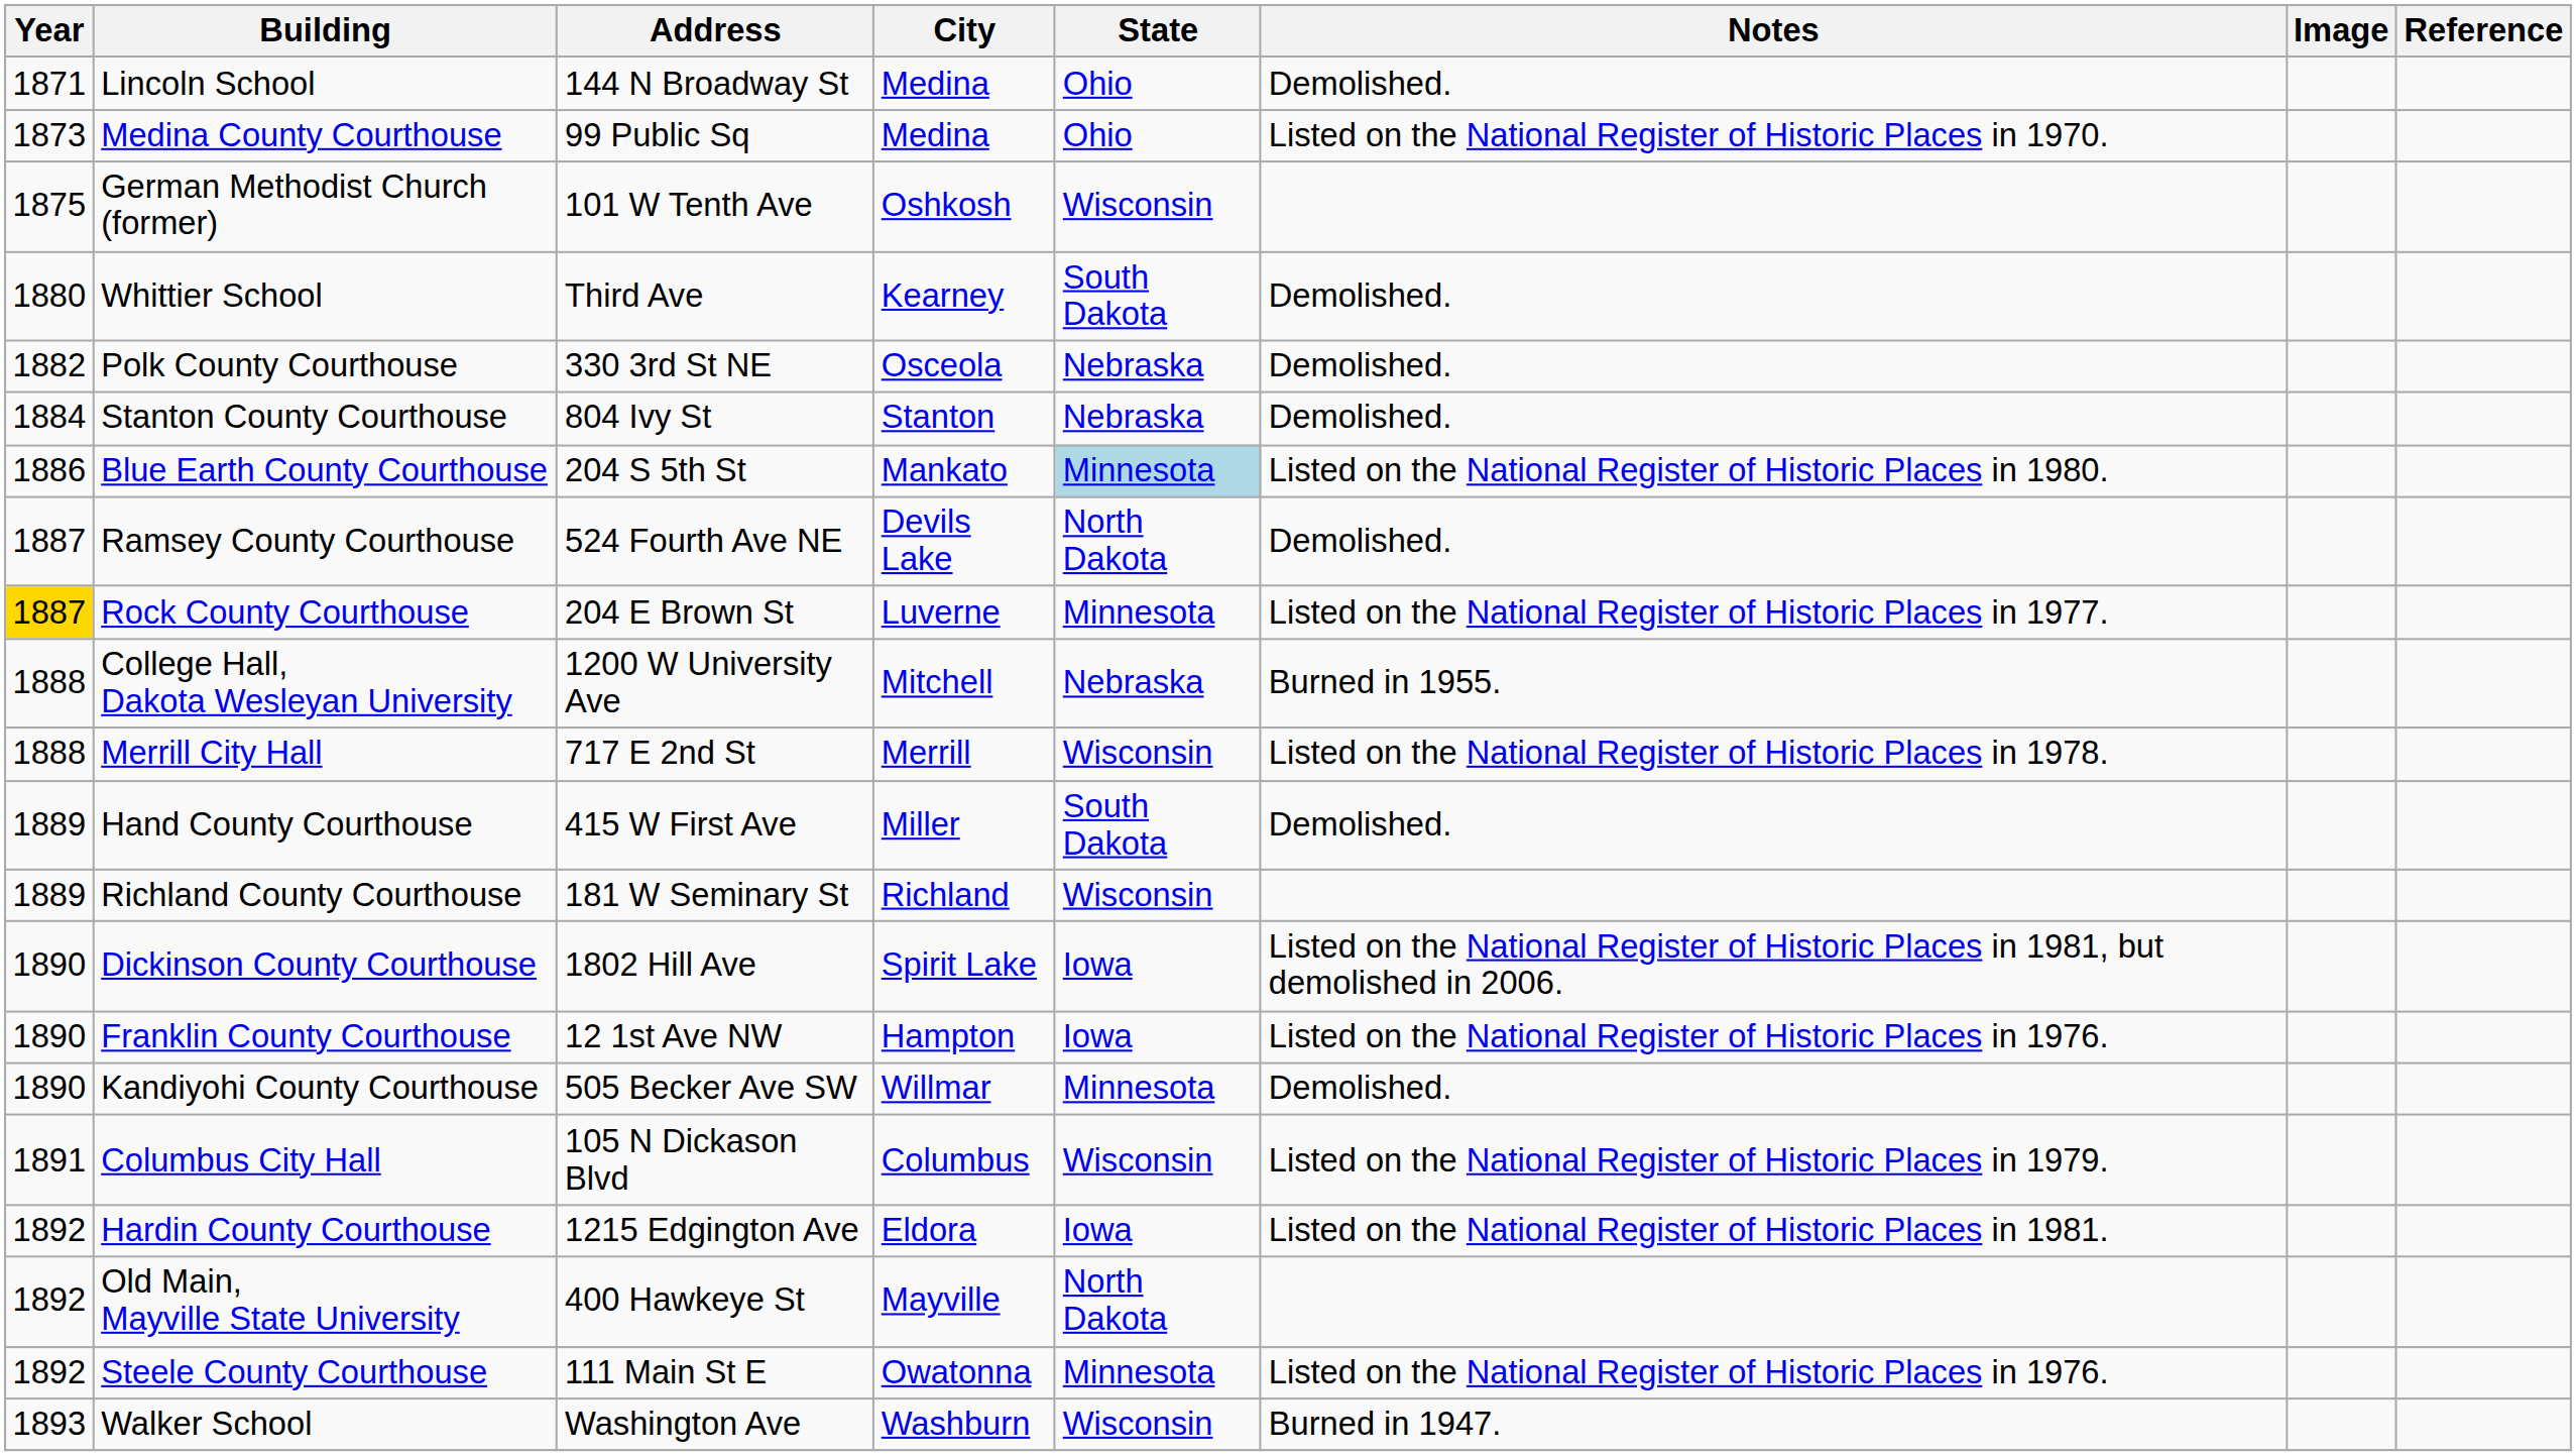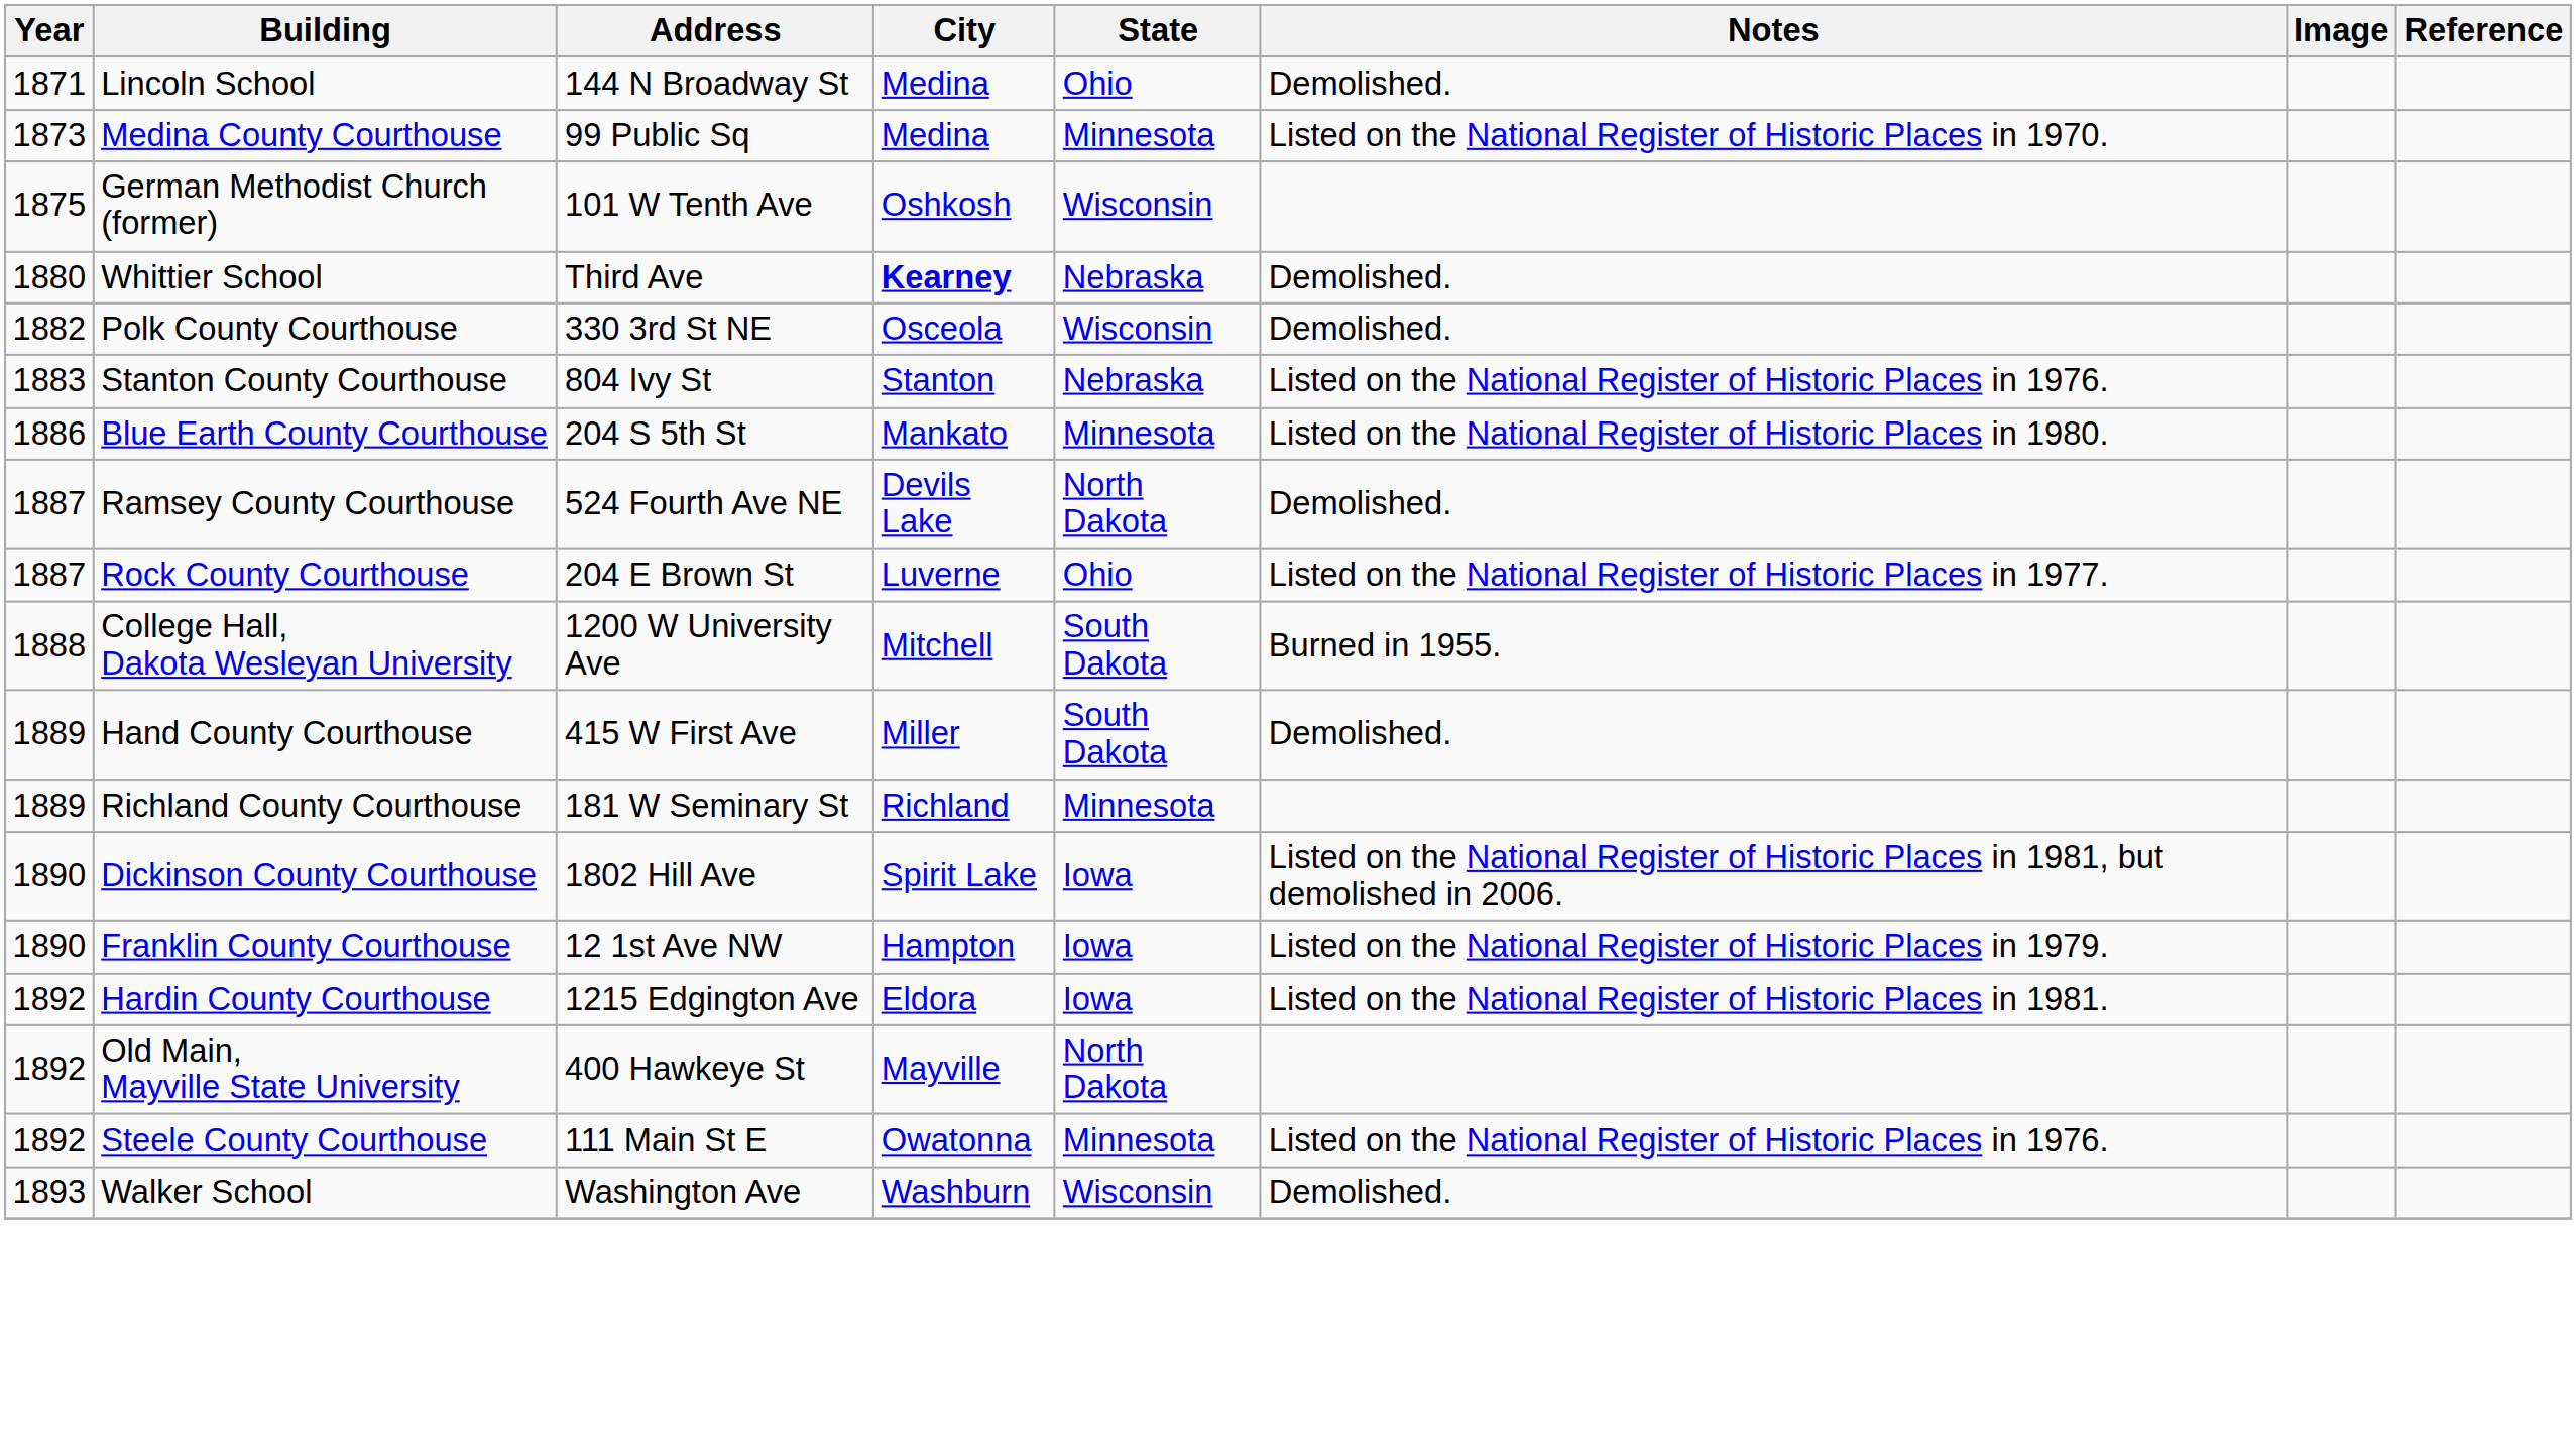 <table class="wikitable sortable">
 <tr>
 <th>Year</th>
 <th>Building</th>
 <th>Address</th>
 <th>City</th>
 <th>State</th>
 <th>Notes</th>
 <th>Image</th>
 <th>Reference</th>
 </tr>
 <tr>
 <td>1871</td>
 <td>Lincoln School</td>
 <td>144 N Broadway St</td>
 <td><a href='#'>Medina</a></td>
 <td><a href='#'>Ohio</a></td>
 <td>Demolished.</td>
 <td></td>
 <td></td>
 </tr>
 <tr>
 <td>1873</td>
 <td><a href='#'>Medina County Courthouse</a></td>
 <td>99 Public Sq</td>
 <td><a href='#'>Medina</a></td>
-<td><a href='#'>Ohio</a></td>
+<td><a href='#'>Minnesota</a></td>
 <td>Listed on the <a href='#'>National Register of Historic Places</a> in 1970.</td>
 <td></td>
 <td></td>
 </tr>
 <tr>
 <td>1875</td>
 <td>German Methodist Church (former)</td>
 <td>101 W Tenth Ave</td>
 <td><a href='#'>Oshkosh</a></td>
 <td><a href='#'>Wisconsin</a></td>
 <td></td>
 <td></td>
 <td></td>
 </tr>
 <tr>
 <td>1880</td>
 <td>Whittier School</td>
 <td>Third Ave</td>
-<td><a href='#'>Kearney</a></td>
-<td><a href='#'>South Dakota</a></td>
+<td><strong><a href='#'>Kearney</a></strong></td>
+<td><a href='#'>Nebraska</a></td>
 <td>Demolished.</td>
 <td></td>
 <td></td>
 </tr>
 <tr>
 <td>1882</td>
 <td>Polk County Courthouse</td>
 <td>330 3rd St NE</td>
 <td><a href='#'>Osceola</a></td>
-<td><a href='#'>Nebraska</a></td>
+<td><a href='#'>Wisconsin</a></td>
 <td>Demolished.</td>
 <td></td>
 <td></td>
 </tr>
 <tr>
-<td>1884</td>
+<td>1883</td>
 <td>Stanton County Courthouse</td>
 <td>804 Ivy St</td>
 <td><a href='#'>Stanton</a></td>
 <td><a href='#'>Nebraska</a></td>
-<td>Demolished.</td>
+<td>Listed on the <a href='#'>National Register of Historic Places</a> in 1976.</td>
 <td></td>
 <td></td>
 </tr>
 <tr>
 <td>1886</td>
 <td><a href='#'>Blue Earth County Courthouse</a></td>
 <td>204 S 5th St</td>
 <td><a href='#'>Mankato</a></td>
-<td style="background: lightblue;"><a href='#'>Minnesota</a></td>
+<td><a href='#'>Minnesota</a></td>
 <td>Listed on the <a href='#'>National Register of Historic Places</a> in 1980.</td>
 <td></td>
 <td></td>
 </tr>
 <tr>
 <td>1887</td>
 <td>Ramsey County Courthouse</td>
 <td>524 Fourth Ave NE</td>
 <td><a href='#'>Devils Lake</a></td>
 <td><a href='#'>North Dakota</a></td>
 <td>Demolished.</td>
 <td></td>
 <td></td>
 </tr>
 <tr>
-<td style="background: gold;">1887</td>
+<td>1887</td>
 <td><a href='#'>Rock County Courthouse</a></td>
 <td>204 E Brown St</td>
 <td><a href='#'>Luverne</a></td>
-<td><a href='#'>Minnesota</a></td>
+<td><a href='#'>Ohio</a></td>
 <td>Listed on the <a href='#'>National Register of Historic Places</a> in 1977.</td>
 <td></td>
 <td></td>
 </tr>
 <tr>
 <td>1888</td>
 <td>College Hall,<br><a href='#'>Dakota Wesleyan University</a></td>
 <td>1200 W University Ave</td>
 <td><a href='#'>Mitchell</a></td>
-<td><a href='#'>Nebraska</a></td>
+<td><a href='#'>South Dakota</a></td>
 <td>Burned in 1955.</td>
-<td></td>
-<td></td>
-</tr>
-<tr>
-<td>1888</td>
-<td><a href='#'>Merrill City Hall</a></td>
-<td>717 E 2nd St</td>
-<td><a href='#'>Merrill</a></td>
-<td><a href='#'>Wisconsin</a></td>
-<td>Listed on the <a href='#'>National Register of Historic Places</a> in 1978.</td>
 <td></td>
 <td></td>
 </tr>
 <tr>
 <td>1889</td>
 <td>Hand County Courthouse</td>
 <td>415 W First Ave</td>
 <td><a href='#'>Miller</a></td>
 <td><a href='#'>South Dakota</a></td>
 <td>Demolished.</td>
 <td></td>
 <td></td>
 </tr>
 <tr>
 <td>1889</td>
 <td>Richland County Courthouse</td>
 <td>181 W Seminary St</td>
 <td><a href='#'>Richland</a></td>
-<td><a href='#'>Wisconsin</a></td>
+<td><a href='#'>Minnesota</a></td>
 <td></td>
 <td></td>
 <td></td>
 </tr>
 <tr>
 <td>1890</td>
 <td><a href='#'>Dickinson County Courthouse</a></td>
 <td>1802 Hill Ave</td>
 <td><a href='#'>Spirit Lake</a></td>
 <td><a href='#'>Iowa</a></td>
 <td>Listed on the <a href='#'>National Register of Historic Places</a> in 1981, but demolished in 2006.</td>
 <td></td>
 <td></td>
 </tr>
 <tr>
 <td>1890</td>
 <td><a href='#'>Franklin County Courthouse</a></td>
 <td>12 1st Ave NW</td>
 <td><a href='#'>Hampton</a></td>
 <td><a href='#'>Iowa</a></td>
-<td>Listed on the <a href='#'>National Register of Historic Places</a> in 1976.</td>
-<td></td>
-<td></td>
-</tr>
-<tr>
-<td>1890</td>
-<td>Kandiyohi County Courthouse</td>
-<td>505 Becker Ave SW</td>
-<td><a href='#'>Willmar</a></td>
-<td><a href='#'>Minnesota</a></td>
-<td>Demolished.</td>
-<td></td>
-<td></td>
-</tr>
-<tr>
-<td>1891</td>
-<td><a href='#'>Columbus City Hall</a></td>
-<td>105 N Dickason Blvd</td>
-<td><a href='#'>Columbus</a></td>
-<td><a href='#'>Wisconsin</a></td>
 <td>Listed on the <a href='#'>National Register of Historic Places</a> in 1979.</td>
 <td></td>
 <td></td>
 </tr>
 <tr>
 <td>1892</td>
 <td><a href='#'>Hardin County Courthouse</a></td>
 <td>1215 Edgington Ave</td>
 <td><a href='#'>Eldora</a></td>
 <td><a href='#'>Iowa</a></td>
 <td>Listed on the <a href='#'>National Register of Historic Places</a> in 1981.</td>
 <td></td>
 <td></td>
 </tr>
 <tr>
 <td>1892</td>
 <td>Old Main,<br><a href='#'>Mayville State University</a></td>
 <td>400 Hawkeye St</td>
 <td><a href='#'>Mayville</a></td>
 <td><a href='#'>North Dakota</a></td>
 <td></td>
 <td></td>
 <td></td>
 </tr>
 <tr>
 <td>1892</td>
 <td><a href='#'>Steele County Courthouse</a></td>
 <td>111 Main St E</td>
 <td><a href='#'>Owatonna</a></td>
 <td><a href='#'>Minnesota</a></td>
 <td>Listed on the <a href='#'>National Register of Historic Places</a> in 1976.</td>
 <td></td>
 <td></td>
 </tr>
 <tr>
 <td>1893</td>
 <td>Walker School</td>
 <td>Washington Ave</td>
 <td><a href='#'>Washburn</a></td>
 <td><a href='#'>Wisconsin</a></td>
-<td>Burned in 1947.</td>
+<td>Demolished.</td>
 <td></td>
 <td></td>
 </tr>
 <tr>
 </tr>
 </table>
